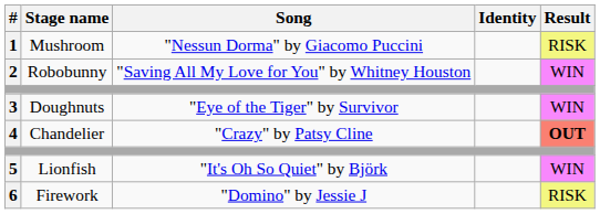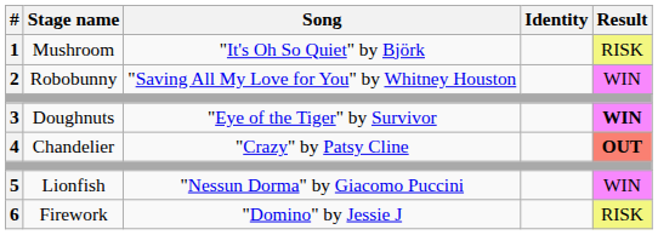 <table class="wikitable plainrowheaders" style="text-align: center;">
 <tr>
 <th>#</th>
 <th>Stage name</th>
 <th>Song</th>
 <th>Identity</th>
 <th>Result</th>
 </tr>
 <tr>
 <th>1</th>
 <td>Mushroom</td>
-<td>"<a href='#'>Nessun Dorma</a>" by <a href='#'>Giacomo Puccini</a></td>
+<td>"<a href='#'>It's Oh So Quiet</a>" by <a href='#'>Björk</a></td>
 <td></td>
 <td bgcolor="#F3F781">RISK</td>
 </tr>
 <tr>
 <th>2</th>
 <td>Robobunny</td>
 <td>"<a href='#'>Saving All My Love for You</a>" by <a href='#'>Whitney Houston</a></td>
 <td></td>
 <td bgcolor=#F888FD>WIN</td>
 </tr>
 <tr>
 <td colspan="5" style="background:darkgray"></td>
 </tr>
 <tr>
 <th>3</th>
 <td>Doughnuts</td>
 <td>"<a href='#'>Eye of the Tiger</a>" by <a href='#'>Survivor</a></td>
 <td></td>
-<td bgcolor=#F888FD>WIN</td>
+<td bgcolor=#F888FD><strong>WIN</strong></td>
 </tr>
 <tr>
 <th>4</th>
 <td>Chandelier</td>
 <td>"<a href='#'>Crazy</a>" by <a href='#'>Patsy Cline</a></td>
 <td></td>
 <td bgcolor=salmon><strong>OUT</strong></td>
 </tr>
 <tr>
 <td colspan="5" style="background:darkgray"></td>
 </tr>
 <tr>
 <th>5</th>
 <td>Lionfish</td>
-<td>"<a href='#'>It's Oh So Quiet</a>" by <a href='#'>Björk</a></td>
+<td>"<a href='#'>Nessun Dorma</a>" by <a href='#'>Giacomo Puccini</a></td>
 <td></td>
 <td bgcolor=#F888FD>WIN</td>
 </tr>
 <tr>
 <th>6</th>
 <td>Firework</td>
 <td>"<a href='#'>Domino</a>" by <a href='#'>Jessie J</a></td>
 <td></td>
 <td bgcolor="#F3F781">RISK</td>
 </tr>
 </table>
